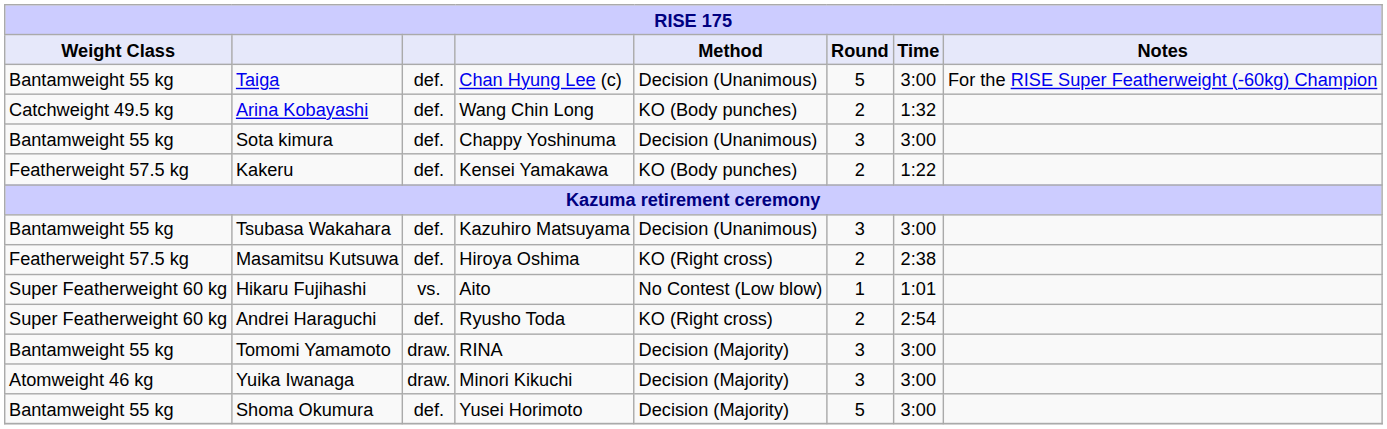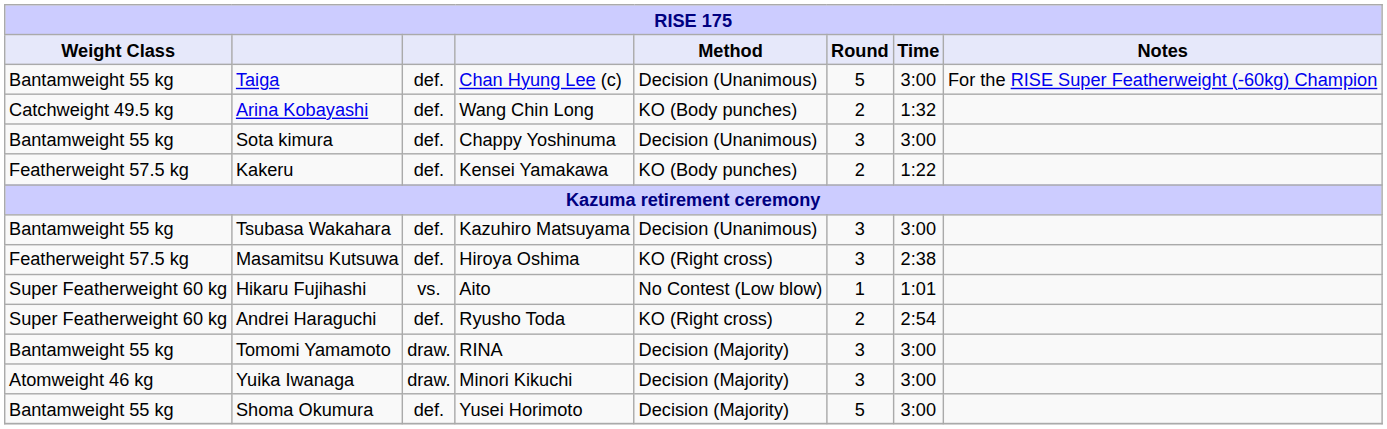 <table class="wikitable" style="font-size: 80%;">
 <tr>
 <th colspan="8" style="background-color: #ccf; color: #000080; text-align: center;"><strong>RISE 175</strong></th>
 </tr>
 <tr>
 <th colspan="1" style="background-color: #E6E8FA; color: #000000; text-align: center;">Weight Class</th>
 <th colspan="1" style="background-color: #E6E8FA; color: #000000; text-align: center;"></th>
 <th colspan="1" style="background-color: #E6E8FA; color: #000000; text-align: center;"></th>
 <th colspan="1" style="background-color: #E6E8FA; color: #000000; text-align: center;"></th>
 <th colspan="1" style="background-color: #E6E8FA; color: #000000; text-align: center;">Method</th>
 <th colspan="1" style="background-color: #E6E8FA; color: #000000; text-align: center;">Round</th>
 <th colspan="1" style="background-color: #E6E8FA; color: #000000; text-align: center;">Time</th>
 <th colspan="1" style="background-color: #E6E8FA; color: #000000; text-align: center;">Notes</th>
 </tr>
 <tr>
 <td>Bantamweight 55 kg</td>
 <td> <a href='#'>Taiga</a></td>
 <td align="center">def.</td>
 <td> <a href='#'>Chan Hyung Lee</a> (c)</td>
 <td>Decision (Unanimous)</td>
 <td align="center">5</td>
 <td align="center">3:00</td>
 <td>For the <a href='#'>RISE Super Featherweight (-60kg) Champion</a></td>
 </tr>
 <tr>
 <td>Catchweight 49.5 kg</td>
 <td> <a href='#'>Arina Kobayashi</a></td>
 <td align="center">def.</td>
 <td> Wang Chin Long</td>
 <td>KO (Body punches)</td>
 <td align="center">2</td>
 <td align="center">1:32</td>
 <td></td>
 </tr>
 <tr>
 <td>Bantamweight 55 kg</td>
 <td> Sota kimura</td>
 <td align="center">def.</td>
 <td> Chappy Yoshinuma</td>
 <td>Decision (Unanimous)</td>
 <td align="center">3</td>
 <td align="center">3:00</td>
 <td></td>
 </tr>
 <tr>
 <td>Featherweight 57.5 kg</td>
 <td> Kakeru</td>
 <td align="center">def.</td>
 <td> Kensei Yamakawa</td>
 <td>KO (Body punches)</td>
 <td align="center">2</td>
 <td align="center">1:22</td>
 <td></td>
 </tr>
 <tr>
 <th colspan="8" style="background-color: #ccf; color: #000080; text-align: center;"><strong>Kazuma retirement ceremony</strong></th>
 </tr>
 <tr>
 <td>Bantamweight 55 kg</td>
 <td> Tsubasa Wakahara</td>
 <td align="center">def.</td>
 <td> Kazuhiro Matsuyama</td>
 <td>Decision (Unanimous)</td>
 <td align="center">3</td>
 <td align="center">3:00</td>
 <td></td>
 </tr>
 <tr>
 <td>Featherweight 57.5 kg</td>
 <td> Masamitsu Kutsuwa</td>
 <td align="center">def.</td>
 <td> Hiroya Oshima</td>
 <td>KO (Right cross)</td>
-<td align="center">2</td>
+<td align="center">3</td>
 <td align="center">2:38</td>
 <td></td>
 </tr>
 <tr>
 <td>Super Featherweight 60 kg</td>
 <td> Hikaru Fujihashi</td>
 <td align="center">vs.</td>
 <td> Aito</td>
 <td>No Contest (Low blow)</td>
 <td align="center">1</td>
 <td align="center">1:01</td>
 <td></td>
 </tr>
 <tr>
 <td>Super Featherweight 60 kg</td>
 <td> Andrei Haraguchi</td>
 <td align="center">def.</td>
 <td> Ryusho Toda</td>
 <td>KO (Right cross)</td>
 <td align="center">2</td>
 <td align="center">2:54</td>
 <td></td>
 </tr>
 <tr>
 <td>Bantamweight 55 kg</td>
 <td> Tomomi Yamamoto</td>
 <td align="center">draw.</td>
 <td> RINA</td>
 <td>Decision (Majority)</td>
 <td align="center">3</td>
 <td align="center">3:00</td>
 <td></td>
 </tr>
 <tr>
 <td>Atomweight 46 kg</td>
 <td> Yuika Iwanaga</td>
 <td align="center">draw.</td>
 <td> Minori Kikuchi</td>
 <td>Decision (Majority)</td>
 <td align="center">3</td>
 <td align="center">3:00</td>
 <td></td>
 </tr>
 <tr>
 <td>Bantamweight 55 kg</td>
 <td> Shoma Okumura</td>
 <td align="center">def.</td>
 <td> Yusei Horimoto</td>
 <td>Decision (Majority)</td>
 <td align="center">5</td>
 <td align="center">3:00</td>
 <td></td>
 </tr>
 <tr>
 </tr>
 </table>
